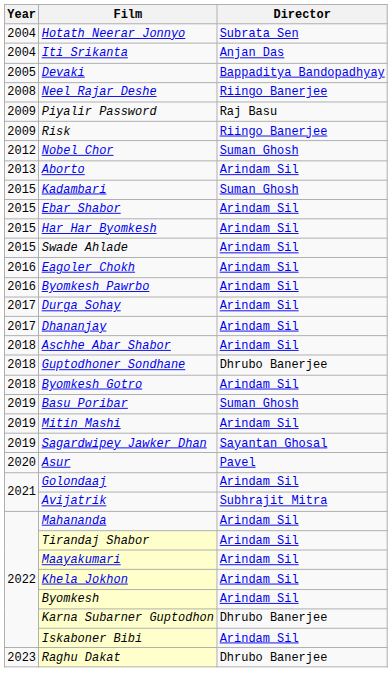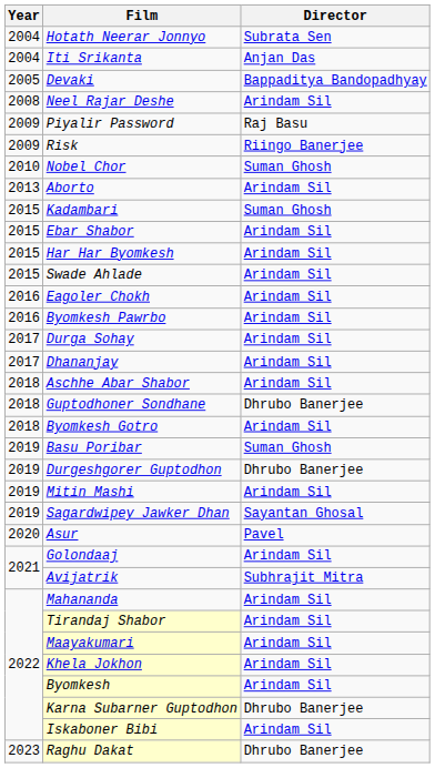 <table class="wikitable">
 <tr>
 <th>Year</th>
 <th>Film</th>
 <th>Director</th>
 </tr>
 <tr>
 <td>2004</td>
 <td><em><a href='#'>Hotath Neerar Jonnyo</a></em></td>
 <td><a href='#'>Subrata Sen</a></td>
 </tr>
 <tr>
 <td>2004</td>
 <td><em><a href='#'>Iti Srikanta</a></em></td>
 <td><a href='#'>Anjan Das</a></td>
 </tr>
 <tr>
 <td>2005</td>
 <td><em><a href='#'>Devaki</a></em></td>
 <td><a href='#'>Bappaditya Bandopadhyay</a></td>
 </tr>
 <tr>
 <td>2008</td>
 <td><em><a href='#'>Neel Rajar Deshe</a></em></td>
-<td><a href='#'>Riingo Banerjee</a></td>
+<td><a href='#'>Arindam Sil</a></td>
 </tr>
 <tr>
 <td>2009</td>
 <td><em>Piyalir Password</em></td>
 <td>Raj Basu</td>
 </tr>
 <tr>
 <td>2009</td>
 <td><em>Risk</em></td>
 <td><a href='#'>Riingo Banerjee</a></td>
 </tr>
 <tr>
-<td>2012</td>
+<td>2010</td>
 <td><em><a href='#'>Nobel Chor</a></em></td>
 <td><a href='#'>Suman Ghosh</a></td>
 </tr>
 <tr>
 <td>2013</td>
 <td><em><a href='#'>Aborto</a></em></td>
 <td><a href='#'>Arindam Sil</a></td>
 </tr>
 <tr>
 <td>2015</td>
 <td><em><a href='#'>Kadambari</a></em></td>
 <td><a href='#'>Suman Ghosh</a></td>
 </tr>
 <tr>
 <td>2015</td>
 <td><em><a href='#'>Ebar Shabor</a></em></td>
 <td><a href='#'>Arindam Sil</a></td>
 </tr>
 <tr>
 <td>2015</td>
 <td><em><a href='#'>Har Har Byomkesh</a></em></td>
 <td><a href='#'>Arindam Sil</a></td>
 </tr>
 <tr>
 <td>2015</td>
 <td><em>Swade Ahlade</em></td>
 <td><a href='#'>Arindam Sil</a></td>
 </tr>
 <tr>
 <td>2016</td>
 <td><em><a href='#'>Eagoler Chokh</a></em></td>
 <td><a href='#'>Arindam Sil</a></td>
 </tr>
 <tr>
 <td>2016</td>
 <td><em><a href='#'>Byomkesh Pawrbo</a></em></td>
 <td><a href='#'>Arindam Sil</a></td>
 </tr>
 <tr>
 <td>2017</td>
 <td><em><a href='#'>Durga Sohay</a></em></td>
 <td><a href='#'>Arindam Sil</a></td>
 </tr>
 <tr>
 <td>2017</td>
 <td><em><a href='#'>Dhananjay</a></em></td>
 <td><a href='#'>Arindam Sil</a></td>
 </tr>
 <tr>
 <td>2018</td>
 <td><em><a href='#'>Aschhe Abar Shabor</a></em></td>
 <td><a href='#'>Arindam Sil</a></td>
 </tr>
 <tr>
 <td>2018</td>
 <td><em><a href='#'>Guptodhoner Sondhane</a></em></td>
 <td>Dhrubo Banerjee</td>
 </tr>
 <tr>
 <td>2018</td>
 <td><em><a href='#'>Byomkesh Gotro</a></em></td>
 <td><a href='#'>Arindam Sil</a></td>
 </tr>
 <tr>
 <td>2019</td>
 <td><em><a href='#'>Basu Poribar</a></em></td>
 <td><a href='#'>Suman Ghosh</a></td>
 </tr>
 <tr>
 <td>2019</td>
+<td><em><a href='#'>Durgeshgorer Guptodhon</a></em></td>
+<td>Dhrubo Banerjee</td>
+</tr>
+<tr>
+<td>2019</td>
 <td><em><a href='#'>Mitin Mashi</a></em></td>
 <td><a href='#'>Arindam Sil</a></td>
 </tr>
 <tr>
 <td>2019</td>
 <td><em><a href='#'>Sagardwipey Jawker Dhan</a></em></td>
 <td><a href='#'>Sayantan Ghosal</a></td>
 </tr>
 <tr>
 <td>2020</td>
 <td><em><a href='#'>Asur</a></em></td>
 <td><a href='#'>Pavel</a></td>
 </tr>
 <tr>
 <td rowspan="2">2021</td>
 <td><em><a href='#'>Golondaaj</a></em></td>
 <td><a href='#'>Arindam Sil</a></td>
 </tr>
 <tr>
 <td><em><a href='#'>Avijatrik</a></em></td>
 <td><a href='#'>Subhrajit Mitra</a></td>
 </tr>
 <tr>
 <td rowspan="7">2022</td>
 <td><em><a href='#'>Mahananda</a></em></td>
 <td><a href='#'>Arindam Sil</a></td>
 </tr>
 <tr>
 <td style="background:#ffc;"><em>Tirandaj Shabor</em></td>
 <td><a href='#'>Arindam Sil</a></td>
 </tr>
 <tr>
 <td style="background:#ffc;"><em><a href='#'>Maayakumari</a></em></td>
 <td><a href='#'>Arindam Sil</a></td>
 </tr>
 <tr>
 <td style="background:#ffc;"><em><a href='#'>Khela Jokhon</a></em></td>
 <td><a href='#'>Arindam Sil</a></td>
 </tr>
 <tr>
 <td style="background:#ffc;"><em>Byomkesh</em></td>
 <td><a href='#'>Arindam Sil</a></td>
 </tr>
 <tr>
 <td style="background:#ffc;"><em>Karna Subarner Guptodhon</em></td>
 <td>Dhrubo Banerjee</td>
 </tr>
 <tr>
 <td style="background:#ffc;"><em>Iskaboner Bibi</em></td>
 <td><a href='#'>Arindam Sil</a></td>
 </tr>
 <tr>
 <td>2023</td>
 <td style="background:#ffc;"><em>Raghu Dakat</em></td>
 <td>Dhrubo Banerjee</td>
 </tr>
 </table>
